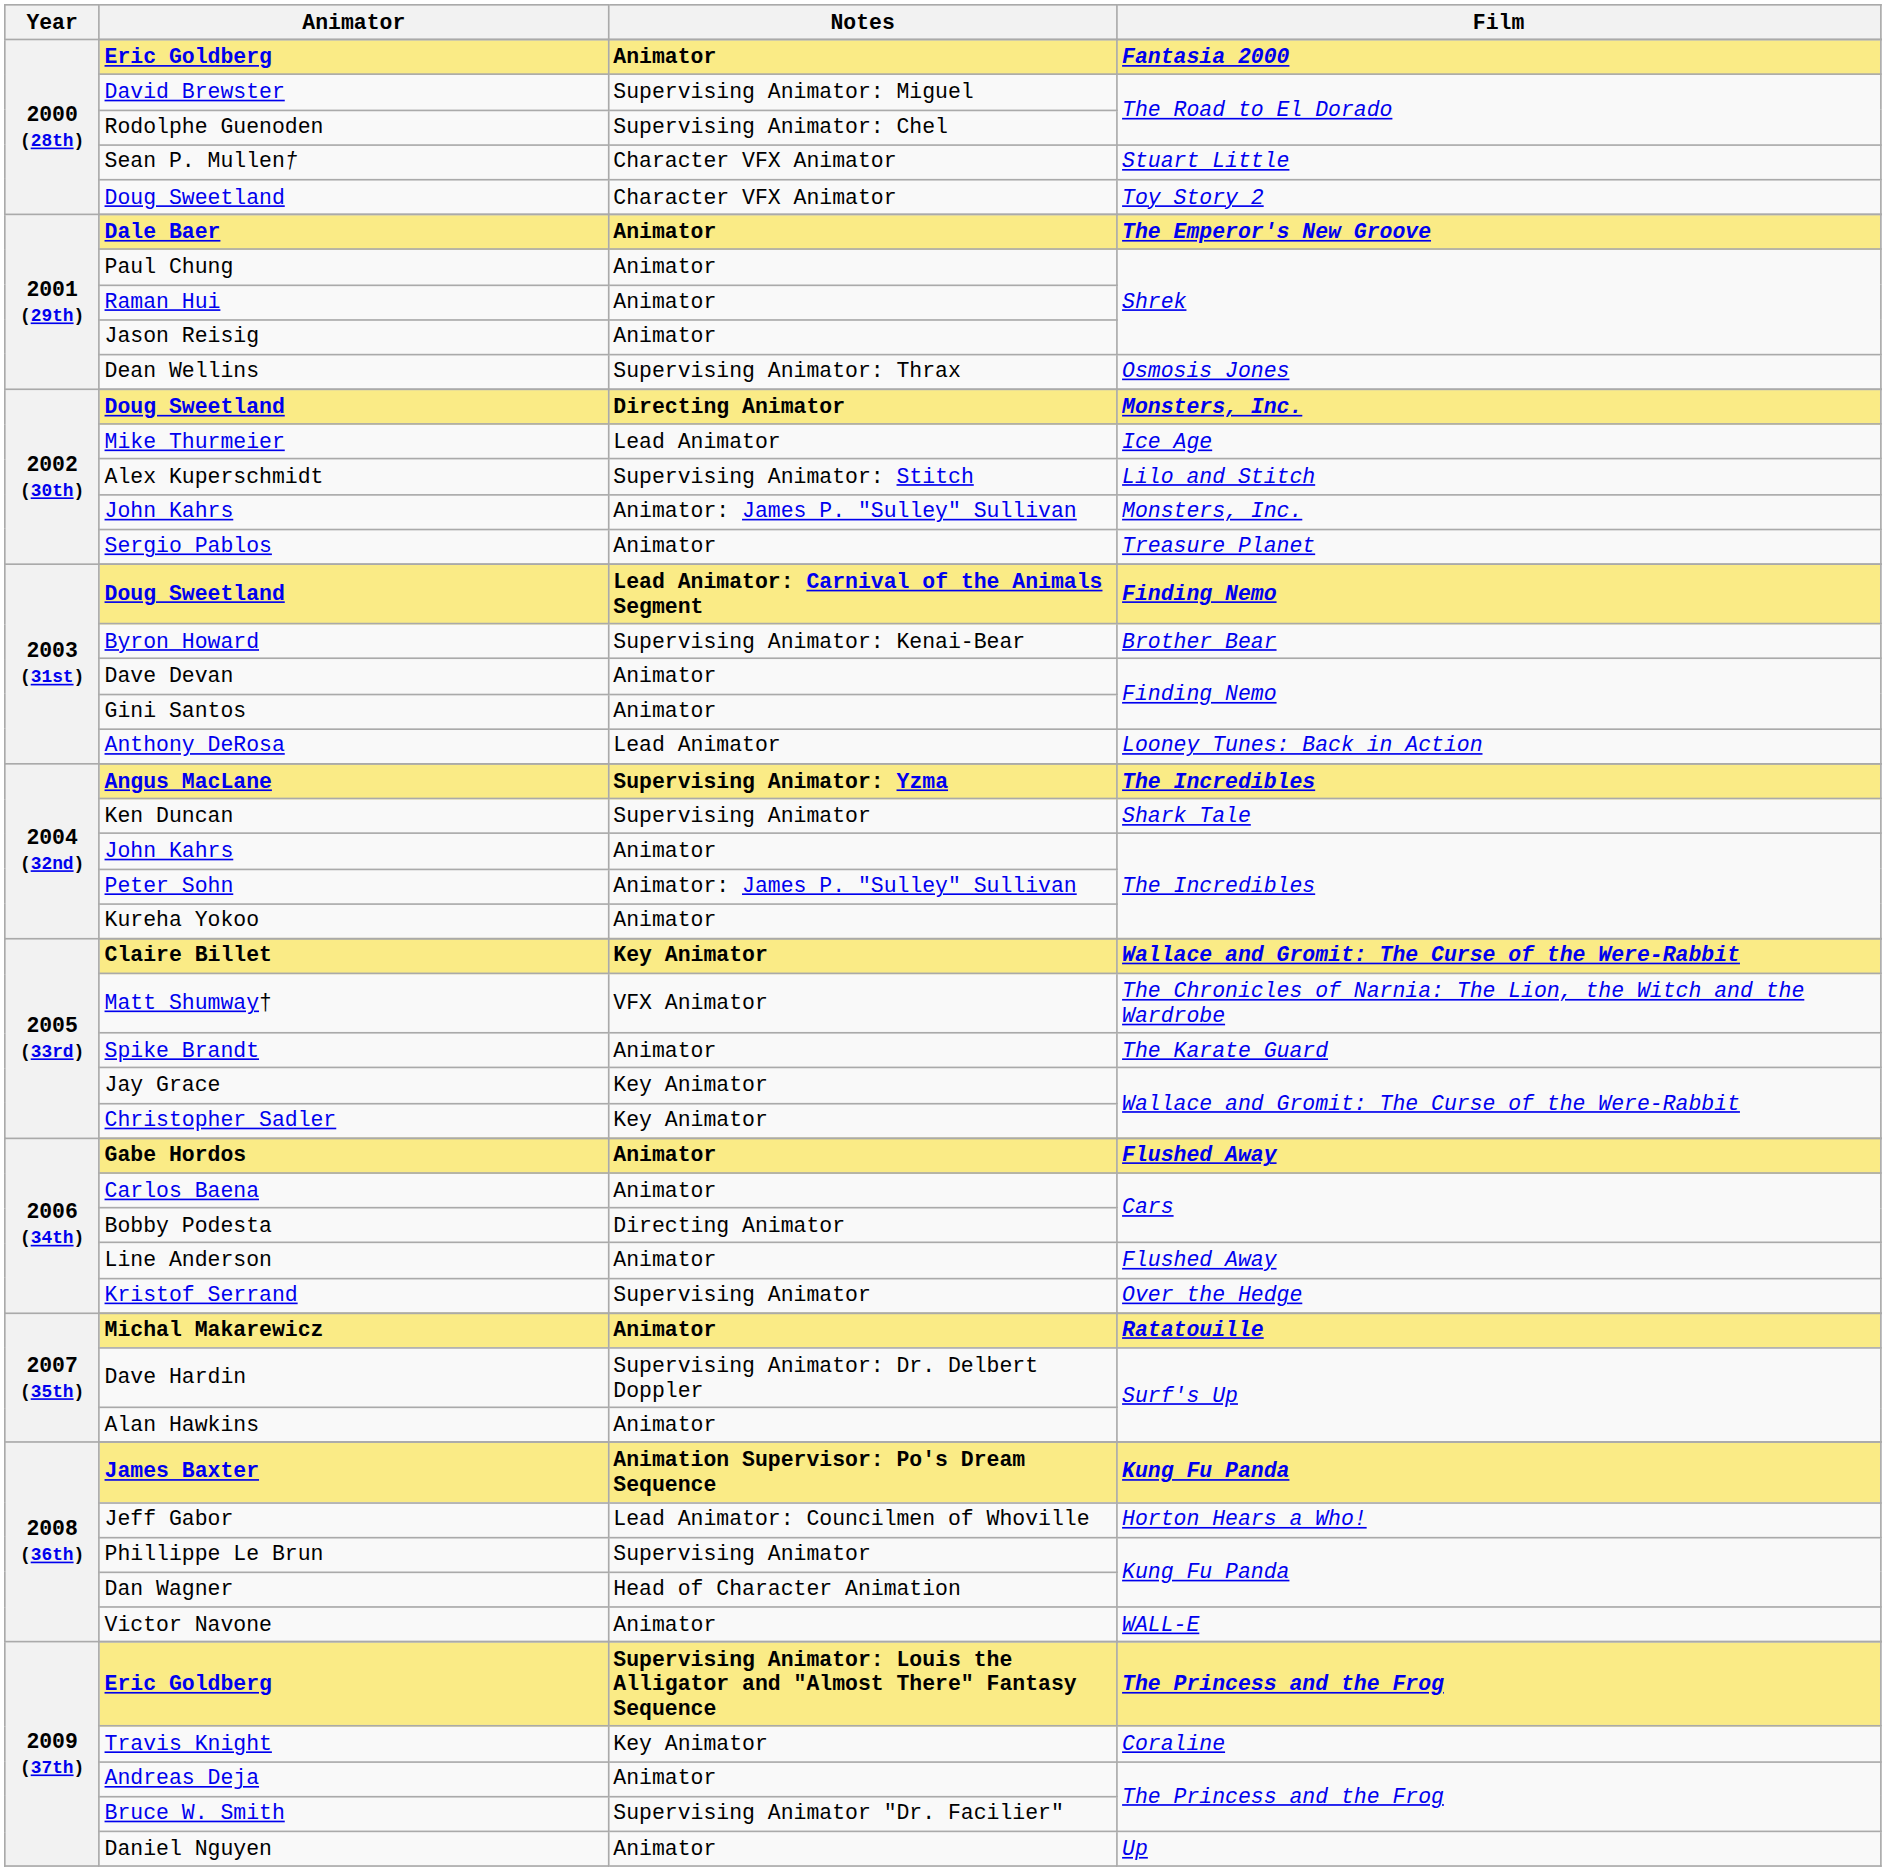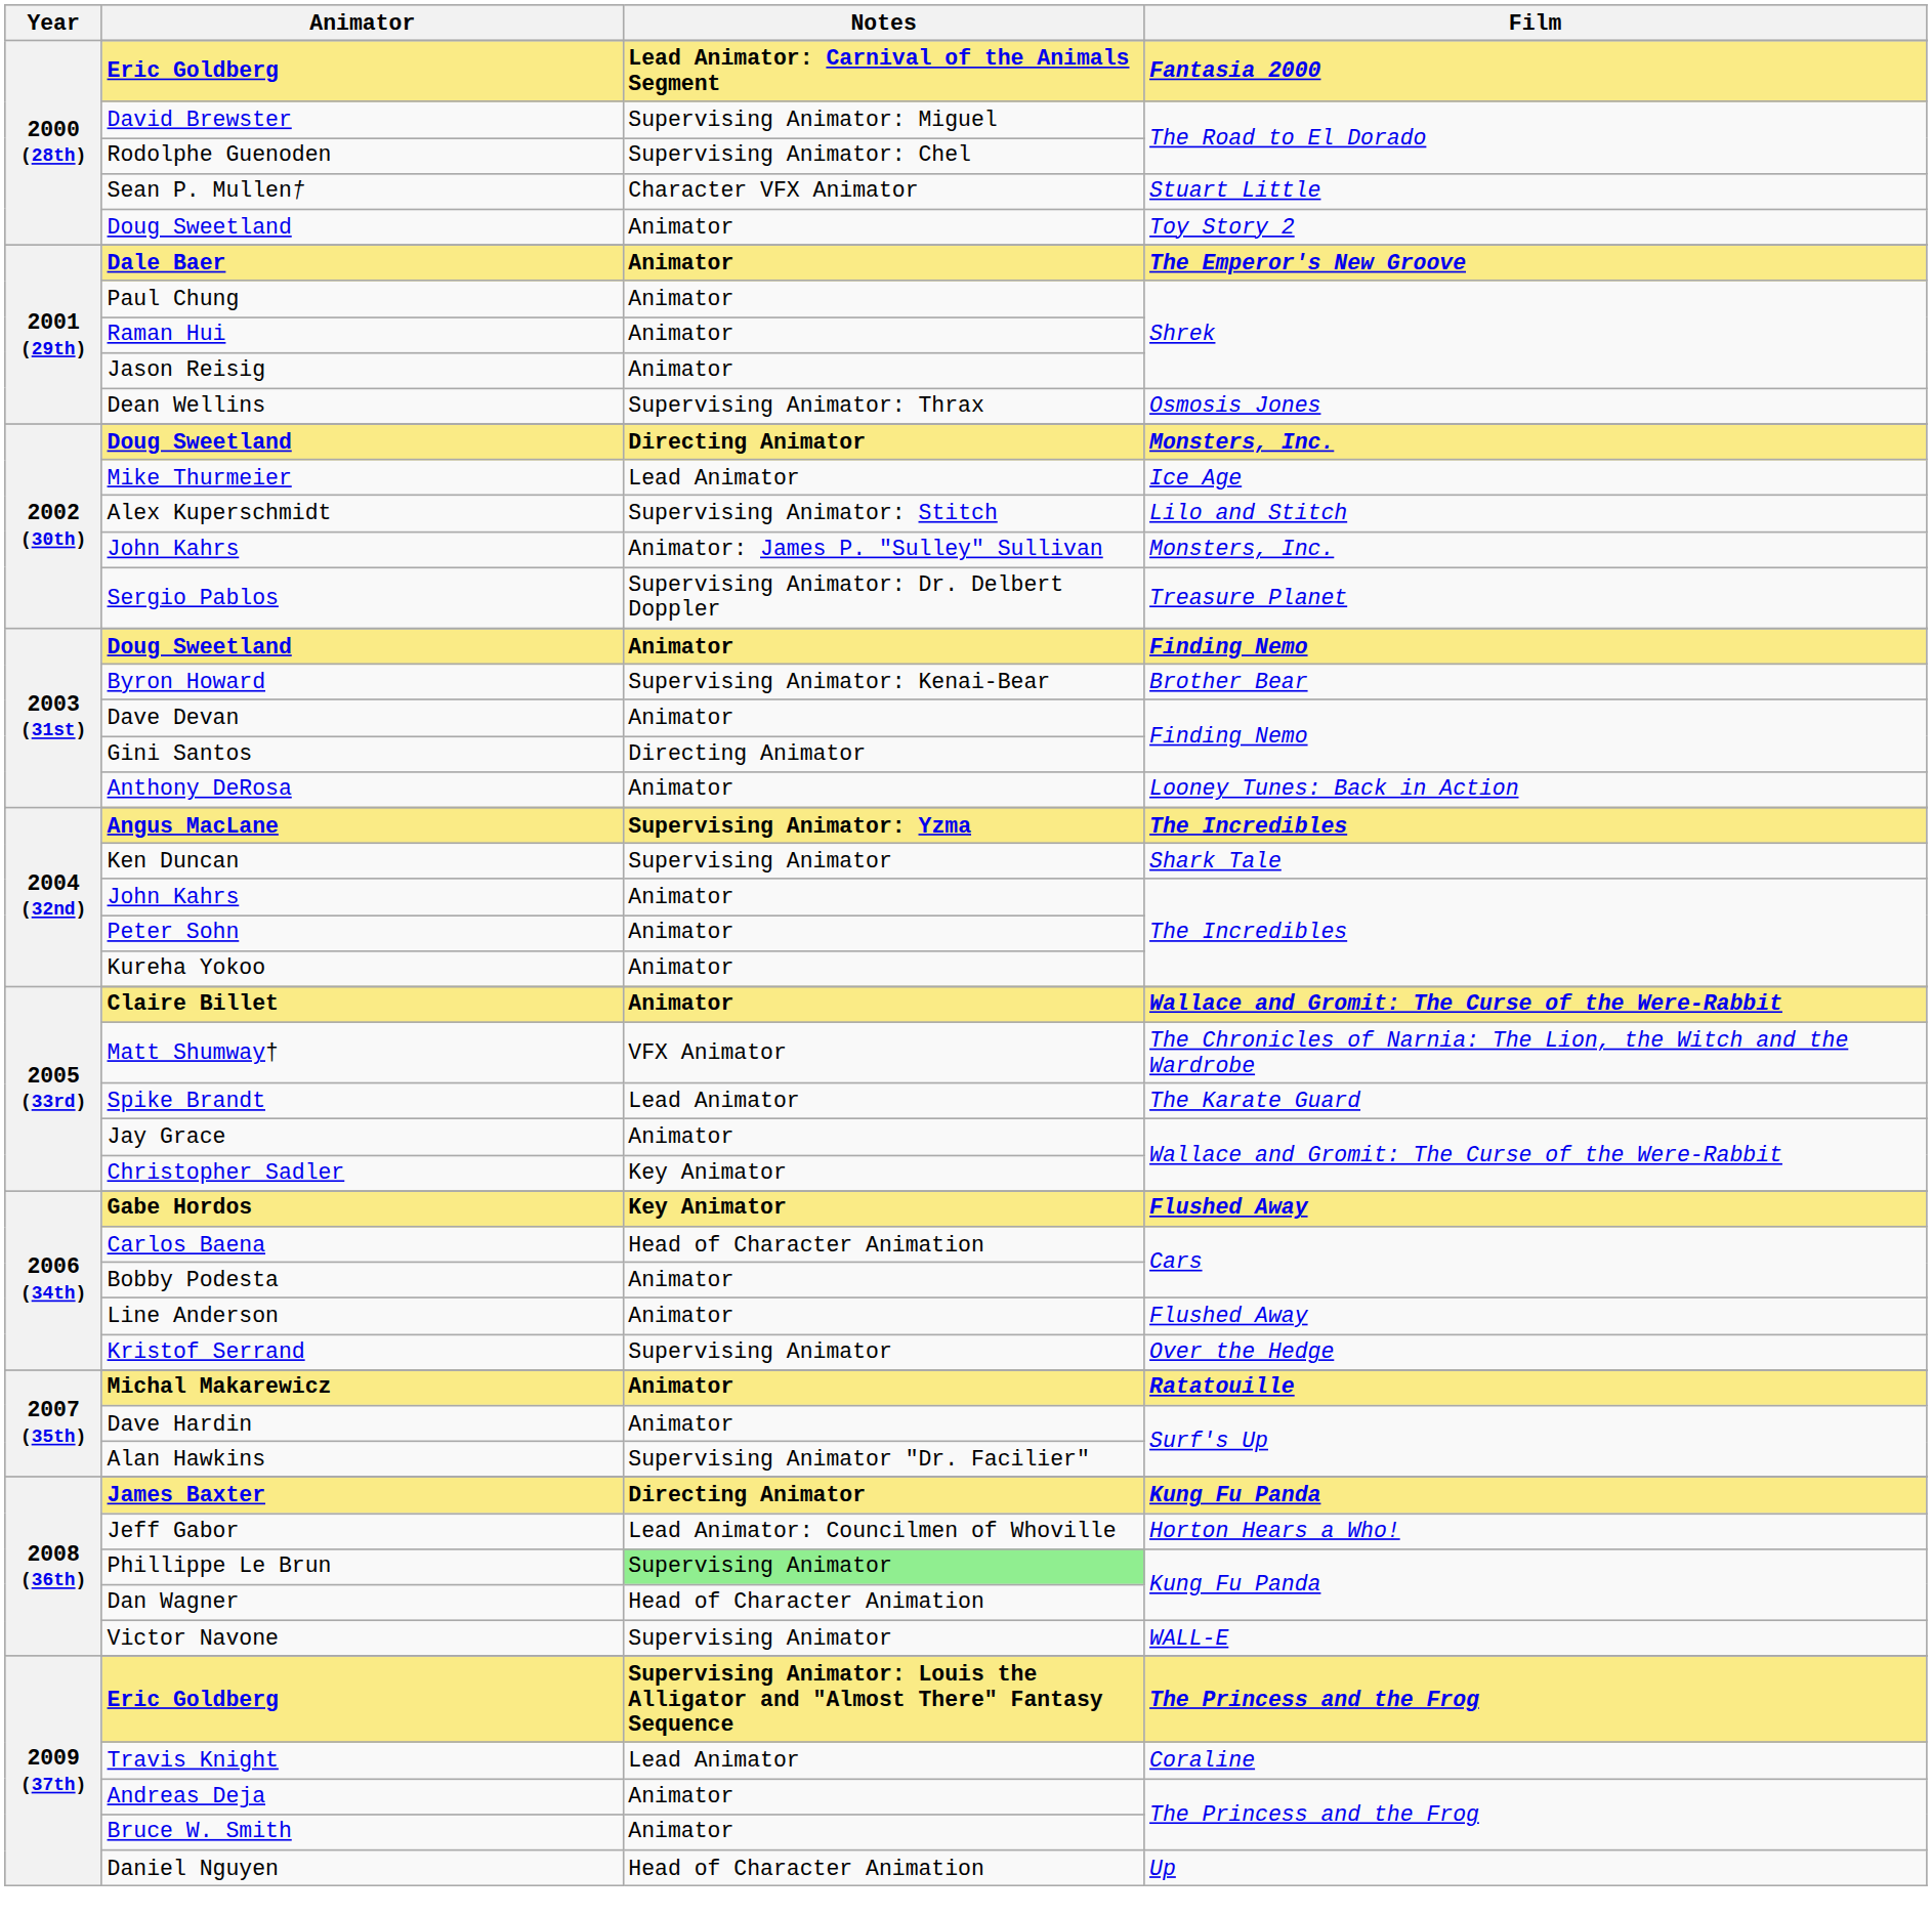 <table class="wikitable" style="width:90%;">
 <tr>
 <th style="width:3%;">Year</th>
 <th style="width:20%;">Animator</th>
 <th style="width:20%;">Notes</th>
 <th style="width:30%;">Film</th>
 </tr>
 <tr>
 <th rowspan="6" style="text-align:center;">2000 <br><small>(<a href='#'>28th</a>)</small><br></th>
 </tr>
 <tr>
 <td style="background:#FAEB86;"><strong><a href='#'>Eric Goldberg</a></strong></td>
-<td style="background:#FAEB86;"><strong>Animator</strong></td>
+<td style="background:#FAEB86;"><strong>Lead Animator: <a href='#'>Carnival of the Animals</a> Segment</strong></td>
 <td style="background:#FAEB86;"><strong><em><a href='#'>Fantasia 2000</a></em></strong></td>
 </tr>
 <tr>
 <td><a href='#'>David Brewster</a></td>
 <td>Supervising Animator: Miguel</td>
 <td rowspan="2"><em><a href='#'>The Road to El Dorado</a></em></td>
 </tr>
 <tr>
 <td>Rodolphe Guenoden</td>
 <td>Supervising Animator: Chel</td>
 </tr>
 <tr>
 <td>Sean P. Mullen<em>†</em></td>
 <td>Character VFX Animator</td>
 <td><em><a href='#'>Stuart Little</a></em></td>
 </tr>
 <tr>
 <td><a href='#'>Doug Sweetland</a></td>
-<td>Character VFX Animator</td>
+<td>Animator</td>
 <td><em><a href='#'>Toy Story 2</a></em></td>
 </tr>
 <tr>
 <th rowspan="6" style="text-align:center;">2001 <br><small>(<a href='#'>29th</a>)</small><br></th>
 </tr>
 <tr>
 <td style="background:#FAEB86;"><strong><a href='#'>Dale Baer</a></strong></td>
 <td style="background:#FAEB86;"><strong>Animator</strong></td>
 <td style="background:#FAEB86;"><strong><em><a href='#'>The Emperor's New Groove</a></em></strong></td>
 </tr>
 <tr>
 <td>Paul Chung</td>
 <td>Animator</td>
 <td rowspan="3"><em><a href='#'>Shrek</a></em></td>
 </tr>
 <tr>
 <td><a href='#'>Raman Hui</a></td>
 <td>Animator</td>
 </tr>
 <tr>
 <td>Jason Reisig</td>
 <td>Animator</td>
 </tr>
 <tr>
 <td>Dean Wellins</td>
 <td>Supervising Animator: Thrax</td>
 <td><em><a href='#'>Osmosis Jones</a></em></td>
 </tr>
 <tr>
 <th rowspan="6" style="text-align:center;">2002 <br><small>(<a href='#'>30th</a>)</small><br></th>
 </tr>
 <tr>
 <td style="background:#FAEB86;"><strong><a href='#'>Doug Sweetland</a></strong></td>
 <td style="background:#FAEB86;"><strong>Directing Animator</strong></td>
 <td style="background:#FAEB86;"><strong><em><a href='#'>Monsters, Inc.</a></em></strong></td>
 </tr>
 <tr>
 <td><a href='#'>Mike Thurmeier</a></td>
 <td>Lead Animator</td>
 <td><em><a href='#'>Ice Age</a></em></td>
 </tr>
 <tr>
 <td>Alex Kuperschmidt</td>
 <td>Supervising Animator: <a href='#'>Stitch</a></td>
 <td><em><a href='#'>Lilo and Stitch</a></em></td>
 </tr>
 <tr>
 <td><a href='#'>John Kahrs</a></td>
 <td>Animator: <a href='#'>James P. "Sulley" Sullivan</a></td>
 <td><em><a href='#'>Monsters, Inc.</a></em></td>
 </tr>
 <tr>
 <td><a href='#'>Sergio Pablos</a></td>
-<td>Animator</td>
+<td>Supervising Animator: Dr. Delbert Doppler</td>
 <td><em><a href='#'>Treasure Planet</a></em></td>
 </tr>
 <tr>
 <th rowspan="6" style="text-align:center;">2003 <br><small>(<a href='#'>31st</a>)</small><br></th>
 </tr>
 <tr>
 <td style="background:#FAEB86;"><strong><a href='#'>Doug Sweetland</a></strong></td>
-<td style="background:#FAEB86;"><strong>Lead Animator: <a href='#'>Carnival of the Animals</a> Segment</strong></td>
+<td style="background:#FAEB86;"><strong>Animator</strong></td>
 <td style="background:#FAEB86;"><strong><em><a href='#'>Finding Nemo</a></em></strong></td>
 </tr>
 <tr>
 <td><a href='#'>Byron Howard</a></td>
 <td>Supervising Animator: Kenai-Bear</td>
 <td><em><a href='#'>Brother Bear</a></em></td>
 </tr>
 <tr>
 <td>Dave Devan</td>
 <td>Animator</td>
 <td rowspan="2"><em><a href='#'>Finding Nemo</a></em></td>
 </tr>
 <tr>
 <td>Gini Santos</td>
-<td>Animator</td>
+<td>Directing Animator</td>
 </tr>
 <tr>
 <td><a href='#'>Anthony DeRosa</a></td>
-<td>Lead Animator</td>
+<td>Animator</td>
 <td><em><a href='#'>Looney Tunes: Back in Action</a></em></td>
 </tr>
 <tr>
 <th rowspan="6" style="text-align:center;">2004 <br><small>(<a href='#'>32nd</a>)</small><br></th>
 </tr>
 <tr>
 <td style="background:#FAEB86;"><strong><a href='#'>Angus MacLane</a></strong></td>
 <td style="background:#FAEB86;"><strong>Supervising Animator: <a href='#'>Yzma</a></strong></td>
 <td style="background:#FAEB86;"><strong><em><a href='#'>The Incredibles</a></em></strong></td>
 </tr>
 <tr>
 <td>Ken Duncan</td>
 <td>Supervising Animator</td>
 <td><em><a href='#'>Shark Tale</a></em></td>
 </tr>
 <tr>
 <td><a href='#'>John Kahrs</a></td>
 <td>Animator</td>
 <td rowspan="3"><em><a href='#'>The Incredibles</a></em></td>
 </tr>
 <tr>
 <td><a href='#'>Peter Sohn</a></td>
-<td>Animator: <a href='#'>James P. "Sulley" Sullivan</a></td>
+<td>Animator</td>
 </tr>
 <tr>
 <td>Kureha Yokoo</td>
 <td>Animator</td>
 </tr>
 <tr>
 <th rowspan="6" style="text-align:center;">2005 <br><small>(<a href='#'>33rd</a>)</small><br></th>
 </tr>
 <tr>
 <td style="background:#FAEB86;"><strong>Claire Billet</strong></td>
-<td style="background:#FAEB86;"><strong>Key Animator</strong></td>
+<td style="background:#FAEB86;"><strong>Animator</strong></td>
 <td style="background:#FAEB86;"><strong><em><a href='#'>Wallace and Gromit: The Curse of the Were-Rabbit</a></em></strong></td>
 </tr>
 <tr>
 <td><a href='#'>Matt Shumway</a>†</td>
 <td>VFX Animator</td>
 <td><em><a href='#'>The Chronicles of Narnia: The Lion, the Witch and the Wardrobe</a></em></td>
 </tr>
 <tr>
 <td><a href='#'>Spike Brandt</a></td>
-<td>Animator</td>
+<td>Lead Animator</td>
 <td><em><a href='#'>The Karate Guard</a></em></td>
 </tr>
 <tr>
 <td>Jay Grace</td>
-<td>Key Animator</td>
+<td>Animator</td>
 <td rowspan="2"><em><a href='#'>Wallace and Gromit: The Curse of the Were-Rabbit</a></em></td>
 </tr>
 <tr>
 <td><a href='#'>Christopher Sadler</a></td>
 <td>Key Animator</td>
 </tr>
 <tr>
 <th rowspan="6" style="text-align:center;">2006 <br><small>(<a href='#'>34th</a>)</small><br></th>
 </tr>
 <tr>
 <td style="background:#FAEB86;"><strong>Gabe Hordos</strong></td>
-<td style="background:#FAEB86;"><strong>Animator</strong></td>
+<td style="background:#FAEB86;"><strong>Key Animator</strong></td>
 <td style="background:#FAEB86;"><strong><em><a href='#'>Flushed Away</a></em></strong></td>
 </tr>
 <tr>
 <td><a href='#'>Carlos Baena</a></td>
-<td>Animator</td>
+<td>Head of Character Animation</td>
 <td rowspan="2"><em><a href='#'>Cars</a></em></td>
 </tr>
 <tr>
 <td>Bobby Podesta</td>
-<td>Directing Animator</td>
+<td>Animator</td>
 </tr>
 <tr>
 <td>Line Anderson</td>
 <td>Animator</td>
 <td><em><a href='#'>Flushed Away</a></em></td>
 </tr>
 <tr>
 <td><a href='#'>Kristof Serrand</a></td>
 <td>Supervising Animator</td>
 <td><em><a href='#'>Over the Hedge</a></em></td>
 </tr>
 <tr>
 <th rowspan="4" style="text-align:center;">2007 <br><small>(<a href='#'>35th</a>)</small><br></th>
 </tr>
 <tr>
 <td style="background:#FAEB86;"><strong>Michal Makarewicz</strong></td>
 <td style="background:#FAEB86;"><strong>Animator</strong></td>
 <td style="background:#FAEB86;"><strong><em><a href='#'>Ratatouille</a></em></strong></td>
 </tr>
 <tr>
 <td>Dave Hardin</td>
-<td>Supervising Animator: Dr. Delbert Doppler</td>
+<td>Animator</td>
 <td rowspan="2"><a href='#'><em>Surf's Up</em></a></td>
 </tr>
 <tr>
 <td>Alan Hawkins</td>
-<td>Animator</td>
+<td>Supervising Animator "Dr. Facilier"</td>
 </tr>
 <tr>
 <th rowspan="6" style="text-align:center;">2008 <br><small>(<a href='#'>36th</a>)</small><br></th>
 </tr>
 <tr>
 <td style="background:#FAEB86;"><strong><a href='#'>James Baxter</a></strong></td>
-<td style="background:#FAEB86;"><strong>Animation Supervisor: Po's Dream Sequence</strong></td>
+<td style="background:#FAEB86;"><strong>Directing Animator</strong></td>
 <td style="background:#FAEB86;"><strong><em><a href='#'>Kung Fu Panda</a></em></strong></td>
 </tr>
 <tr>
 <td>Jeff Gabor</td>
 <td>Lead Animator: Councilmen of Whoville</td>
 <td><a href='#'><em>Horton Hears a Who!</em></a></td>
 </tr>
 <tr>
 <td>Phillippe Le Brun</td>
-<td>Supervising Animator</td>
+<td style="background: lightgreen;">Supervising Animator</td>
 <td rowspan="2"><em><a href='#'>Kung Fu Panda</a></em></td>
 </tr>
 <tr>
 <td>Dan Wagner</td>
 <td>Head of Character Animation</td>
 </tr>
 <tr>
 <td>Victor Navone</td>
-<td>Animator</td>
+<td>Supervising Animator</td>
 <td><em><a href='#'>WALL-E</a></em></td>
 </tr>
 <tr>
 <th rowspan="6" style="text-align:center;">2009 <br><small>(<a href='#'>37th</a>)</small><br></th>
 </tr>
 <tr>
 <td style="background:#FAEB86;"><strong><a href='#'>Eric Goldberg</a></strong></td>
 <td style="background:#FAEB86;"><strong>Supervising Animator: Louis the Alligator and "Almost There" Fantasy Sequence</strong></td>
 <td style="background:#FAEB86;"><strong><em><a href='#'>The Princess and the Frog</a></em></strong></td>
 </tr>
 <tr>
 <td><a href='#'>Travis Knight</a></td>
-<td>Key Animator</td>
+<td>Lead Animator</td>
 <td><a href='#'><em>Coraline</em></a></td>
 </tr>
 <tr>
 <td><a href='#'>Andreas Deja</a></td>
 <td>Animator</td>
 <td rowspan="2"><em><a href='#'>The Princess and the Frog</a></em></td>
 </tr>
 <tr>
 <td><a href='#'>Bruce W. Smith</a></td>
-<td>Supervising Animator "Dr. Facilier"</td>
+<td>Animator</td>
 </tr>
 <tr>
 <td>Daniel Nguyen</td>
-<td>Animator</td>
+<td>Head of Character Animation</td>
 <td><a href='#'><em>Up</em></a></td>
 </tr>
 </table>
